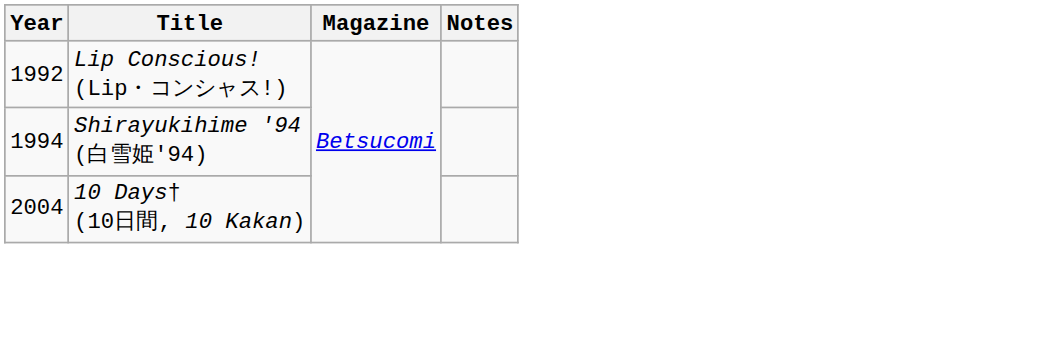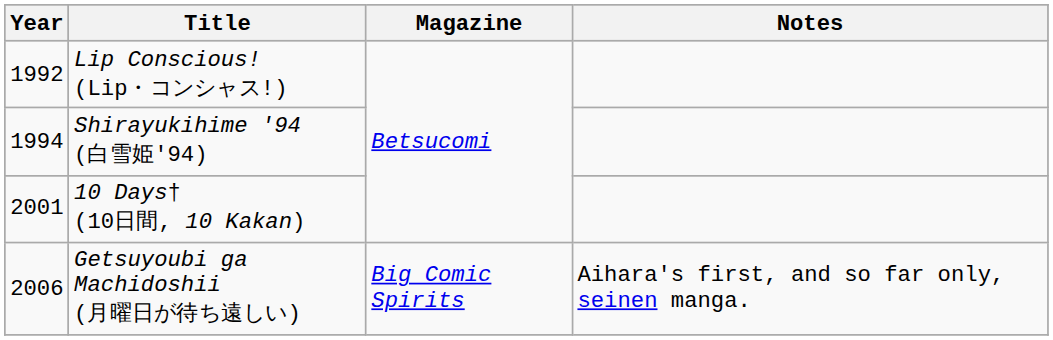 <table class="wikitable">
 <tr>
 <th>Year</th>
 <th>Title</th>
 <th>Magazine</th>
 <th>Notes</th>
 </tr>
 <tr>
 <td>1992</td>
 <td><em>Lip Conscious!</em><br>(Lip・コンシャス!)</td>
 <td rowspan="3"><em><a href='#'>Betsucomi</a></em></td>
 <td></td>
 </tr>
 <tr>
 <td>1994</td>
 <td><em>Shirayukihime '94</em><br>(白雪姫'94)</td>
 <td></td>
 </tr>
 <tr>
-<td>2004</td>
+<td>2001</td>
 <td><em>10 Days</em>†<br>(10日間, <em>10 Kakan</em>)</td>
 <td></td>
 </tr>
+<tr>
+<td>2006</td>
+<td><em>Getsuyoubi ga Machidoshii</em><br>(月曜日が待ち遠しい)</td>
+<td><em><a href='#'>Big Comic Spirits</a></em></td>
+<td>Aihara's first, and so far only, <a href='#'>seinen</a> manga.</td>
+</tr>
 </table>
